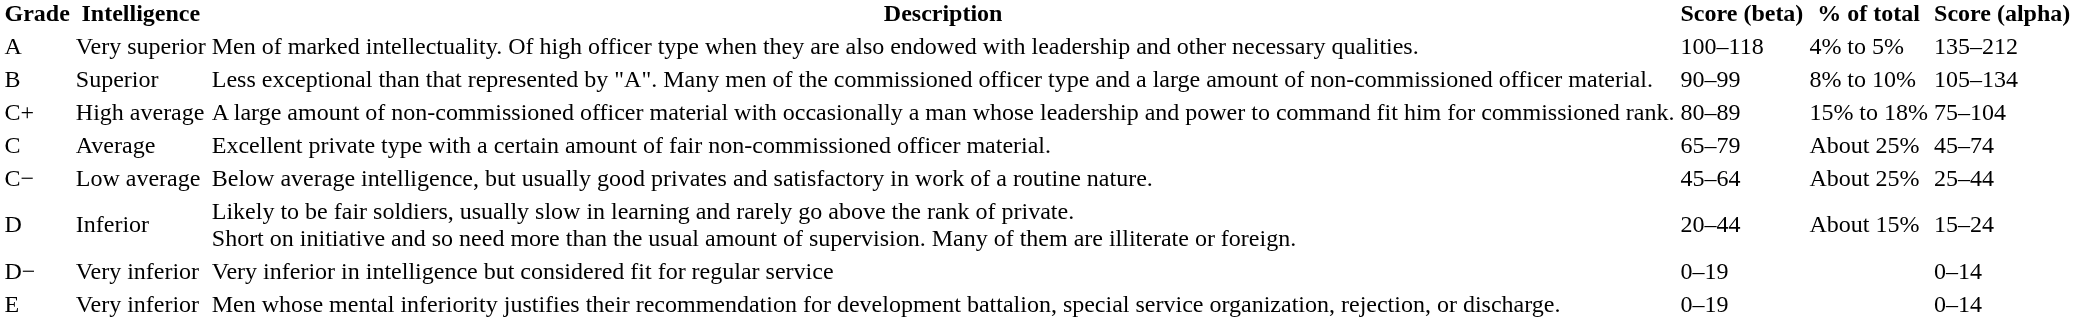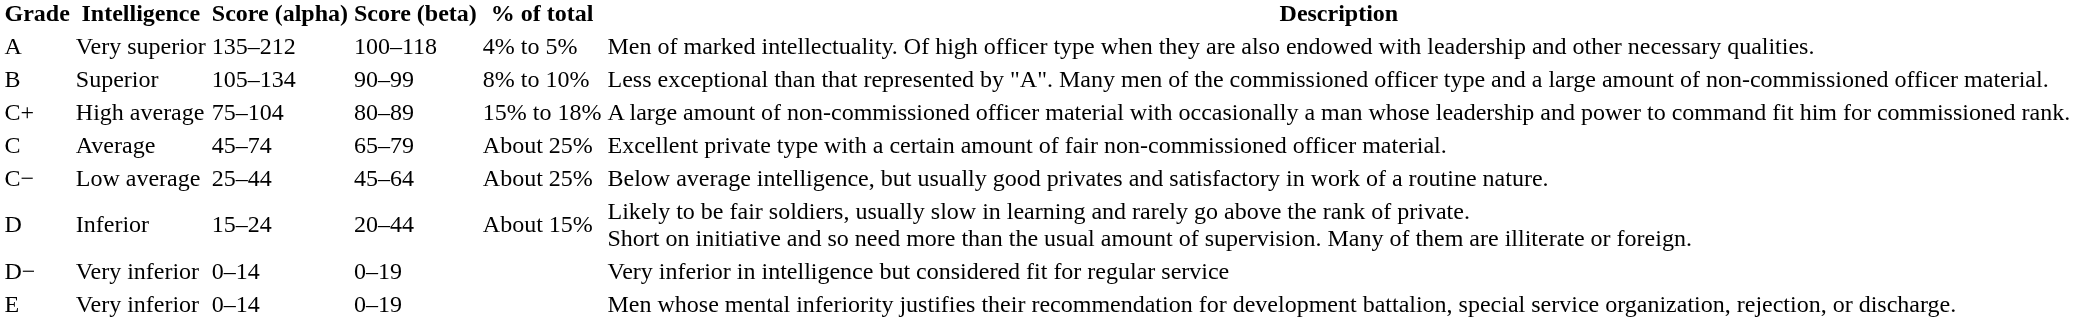 <table>
 <tr>
 <th>Grade</th>
 <th>Intelligence</th>
-<th>Description</th>
+<th>Score (alpha)</th>
 <th>Score (beta)</th>
 <th>% of total</th>
-<th>Score (alpha)</th>
+<th>Description</th>
 </tr>
 <tr>
 <td>A</td>
 <td>Very superior</td>
-<td>Men of marked intellectuality. Of high officer type when they are also endowed with leadership and other necessary qualities.</td>
+<td>135–212</td>
 <td>100–118</td>
 <td>4% to 5%</td>
-<td>135–212</td>
+<td>Men of marked intellectuality. Of high officer type when they are also endowed with leadership and other necessary qualities.</td>
 </tr>
 <tr>
 <td>B</td>
 <td>Superior</td>
-<td>Less exceptional than that represented by "A". Many men of the commissioned officer type and a large amount of non-commissioned officer material.</td>
+<td>105–134</td>
 <td>90–99</td>
 <td>8% to 10%</td>
-<td>105–134</td>
+<td>Less exceptional than that represented by "A". Many men of the commissioned officer type and a large amount of non-commissioned officer material.</td>
 </tr>
 <tr>
 <td>C+</td>
 <td>High average</td>
-<td>A large amount of non-commissioned officer material with occasionally a man whose leadership and power to command fit him for commissioned rank.</td>
+<td>75–104</td>
 <td>80–89</td>
 <td>15% to 18%</td>
-<td>75–104</td>
+<td>A large amount of non-commissioned officer material with occasionally a man whose leadership and power to command fit him for commissioned rank.</td>
 </tr>
 <tr>
 <td>C</td>
 <td>Average</td>
-<td>Excellent private type with a certain amount of fair non-commissioned officer material.</td>
+<td>45–74</td>
 <td>65–79</td>
 <td>About 25%</td>
-<td>45–74</td>
+<td>Excellent private type with a certain amount of fair non-commissioned officer material.</td>
 </tr>
 <tr>
 <td>C−</td>
 <td>Low average</td>
-<td>Below average intelligence, but usually good privates and satisfactory in work of a routine nature.</td>
+<td>25–44</td>
 <td>45–64</td>
 <td>About 25%</td>
-<td>25–44</td>
+<td>Below average intelligence, but usually good privates and satisfactory in work of a routine nature.</td>
 </tr>
 <tr>
 <td>D</td>
 <td>Inferior</td>
-<td>Likely to be fair soldiers, usually slow in learning and rarely go above the rank of private.<br>Short on initiative and so need more than the usual amount of supervision.  Many of them are illiterate or foreign.</td>
+<td>15–24</td>
 <td>20–44</td>
 <td>About 15%</td>
-<td>15–24</td>
+<td>Likely to be fair soldiers, usually slow in learning and rarely go above the rank of private.<br>Short on initiative and so need more than the usual amount of supervision.  Many of them are illiterate or foreign.</td>
 </tr>
 <tr>
 <td>D−</td>
 <td>Very inferior</td>
-<td>Very inferior in intelligence but considered fit for regular service</td>
+<td>0–14</td>
 <td>0–19</td>
 <td></td>
-<td>0–14</td>
+<td>Very inferior in intelligence but considered fit for regular service</td>
 </tr>
 <tr>
 <td>E</td>
 <td>Very inferior</td>
-<td>Men whose mental inferiority justifies their recommendation for development battalion, special service organization, rejection, or discharge.</td>
+<td>0–14</td>
 <td>0–19</td>
 <td></td>
-<td>0–14</td>
+<td>Men whose mental inferiority justifies their recommendation for development battalion, special service organization, rejection, or discharge.</td>
 </tr>
 </table>
